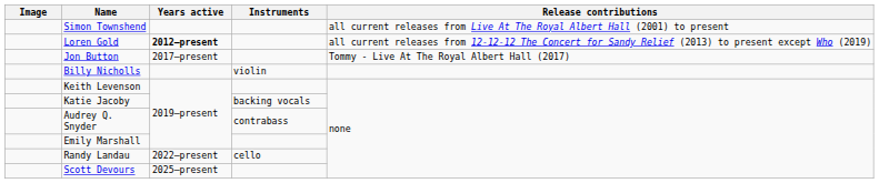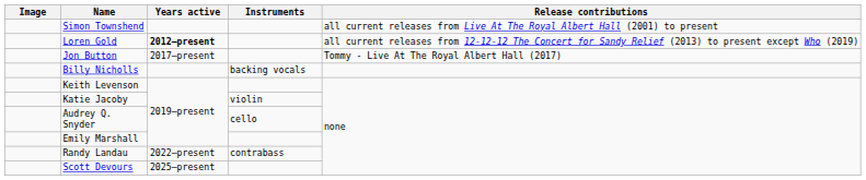 <table class="wikitable">
 <tr>
 <th width="75">Image</th>
 <th width="120">Name</th>
 <th width="110">Years active</th>
 <th width="130">Instruments</th>
 <th>Release contributions</th>
 </tr>
 <tr>
 <td></td>
 <td><a href='#'>Simon Townshend</a></td>
 <td></td>
 <td></td>
 <td>all current releases from <em><a href='#'>Live At The Royal Albert Hall</a></em> (2001) to present</td>
 </tr>
 <tr>
 <td></td>
 <td><a href='#'>Loren Gold</a></td>
 <td><strong>2012–present</strong></td>
 <td></td>
 <td>all current releases from <em><a href='#'>12-12-12 The Concert for Sandy Relief</a></em> (2013) to present except <em><a href='#'>Who</a></em> (2019)</td>
 </tr>
 <tr>
 <td></td>
 <td><a href='#'>Jon Button</a></td>
 <td>2017–present</td>
 <td></td>
 <td>Tommy - Live At The Royal Albert Hall (2017)</td>
 </tr>
 <tr>
 <td></td>
 <td><a href='#'>Billy Nicholls</a></td>
 <td></td>
-<td>violin</td>
+<td>backing vocals</td>
 <td></td>
 </tr>
 <tr>
 <td></td>
 <td>Keith Levenson</td>
 <td rowspan="4">2019–present</td>
 <td></td>
 <td rowspan="6">none</td>
 </tr>
 <tr>
 <td></td>
 <td>Katie Jacoby</td>
-<td>backing vocals</td>
+<td>violin</td>
 </tr>
 <tr>
 <td></td>
 <td>Audrey Q. Snyder</td>
-<td>contrabass</td>
+<td>cello</td>
 </tr>
 <tr>
 <td></td>
 <td>Emily Marshall</td>
 <td></td>
 </tr>
 <tr>
 <td></td>
 <td>Randy Landau</td>
 <td>2022–present</td>
-<td>cello</td>
+<td>contrabass</td>
 </tr>
 <tr>
 <td></td>
 <td><a href='#'>Scott Devours</a></td>
 <td>2025–present </td>
 <td></td>
 </tr>
 </table>
